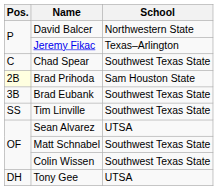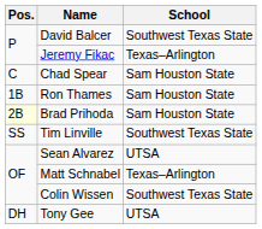 <table class=wikitable>
 <tr>
 <th>Pos.</th>
 <th>Name</th>
 <th>School</th>
 </tr>
 <tr>
 <td rowspan=2>P</td>
 <td>David Balcer</td>
-<td>Northwestern State</td>
+<td>Southwest Texas State</td>
 </tr>
 <tr>
 <td><a href='#'>Jeremy Fikac</a></td>
 <td>Texas–Arlington</td>
 </tr>
 <tr>
 <td>C</td>
 <td>Chad Spear</td>
-<td>Southwest Texas State</td>
+<td>Sam Houston State</td>
+</tr>
+<tr>
+<td>1B</td>
+<td>Ron Thames</td>
+<td>Sam Houston State</td>
 </tr>
 <tr>
 <td style="background: lightyellow;">2B</td>
 <td>Brad Prihoda</td>
 <td>Sam Houston State</td>
-</tr>
-<tr>
-<td>3B</td>
-<td>Brad Eubank</td>
-<td>Southwest Texas State</td>
 </tr>
 <tr>
 <td>SS</td>
 <td>Tim Linville</td>
 <td>Southwest Texas State</td>
 </tr>
 <tr>
 <td rowspan=3>OF</td>
 <td>Sean Alvarez</td>
 <td>UTSA</td>
 </tr>
 <tr>
 <td>Matt Schnabel</td>
-<td>Southwest Texas State</td>
+<td>Texas–Arlington</td>
 </tr>
 <tr>
 <td>Colin Wissen</td>
 <td>Southwest Texas State</td>
 </tr>
 <tr>
 <td>DH</td>
 <td>Tony Gee</td>
 <td>UTSA</td>
 </tr>
 </table>
